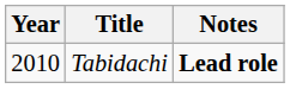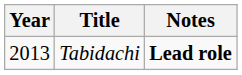 <table class="wikitable">
 <tr>
 <th>Year</th>
 <th>Title</th>
 <th>Notes</th>
 </tr>
 <tr>
-<td>2010</td>
+<td>2013</td>
 <td><em>Tabidachi</em></td>
 <td><strong>Lead role</strong></td>
 </tr>
 </table>
